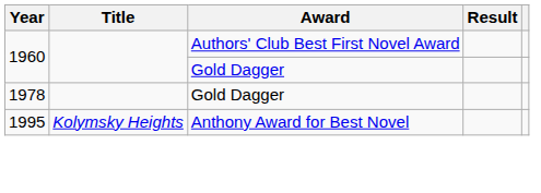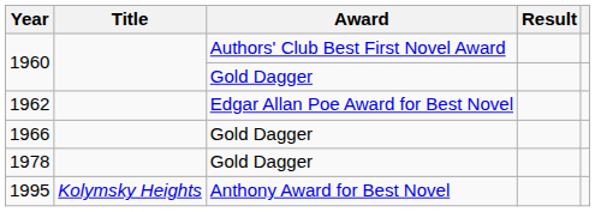 <table class="wikitable">
 <tr>
 <th>Year</th>
 <th>Title</th>
 <th>Award</th>
 <th>Result</th>
 <th></th>
 </tr>
 <tr>
 <td rowspan="2">1960</td>
 <td rowspan="2"></td>
 <td><a href='#'>Authors' Club Best First Novel Award</a></td>
 <td></td>
 <td></td>
 </tr>
 <tr>
 <td><a href='#'>Gold Dagger</a></td>
 <td></td>
 <td></td>
 </tr>
 <tr>
+<td>1962</td>
+<td></td>
+<td><a href='#'>Edgar Allan Poe Award for Best Novel</a></td>
+<td></td>
+<td></td>
+</tr>
+<tr>
+<td>1966</td>
+<td></td>
+<td>Gold Dagger</td>
+<td></td>
+<td></td>
+</tr>
+<tr>
 <td>1978</td>
 <td></td>
 <td>Gold Dagger</td>
 <td></td>
 <td></td>
 </tr>
 <tr>
 <td>1995</td>
 <td><em><a href='#'>Kolymsky Heights</a></em></td>
 <td><a href='#'>Anthony Award for Best Novel</a></td>
 <td></td>
 <td></td>
 </tr>
 </table>
